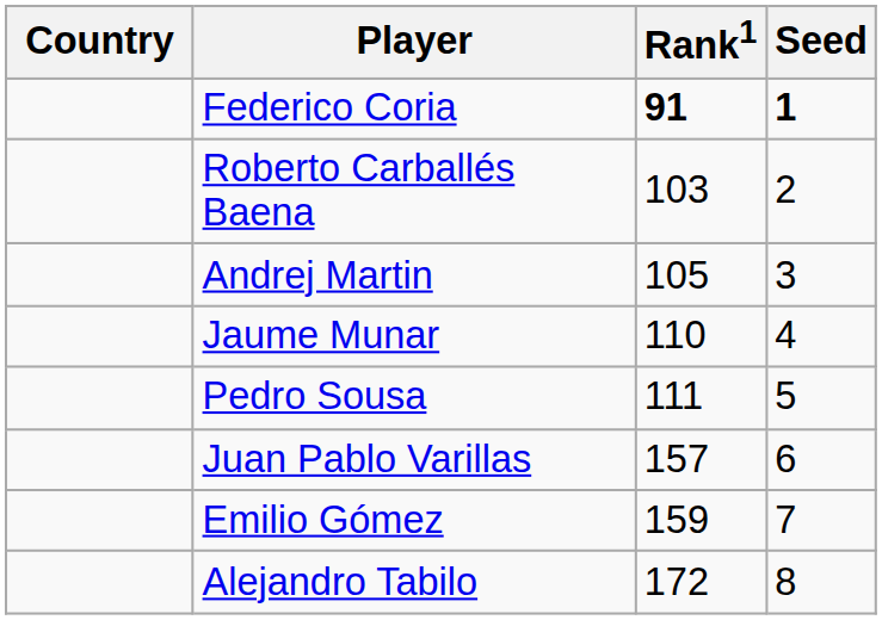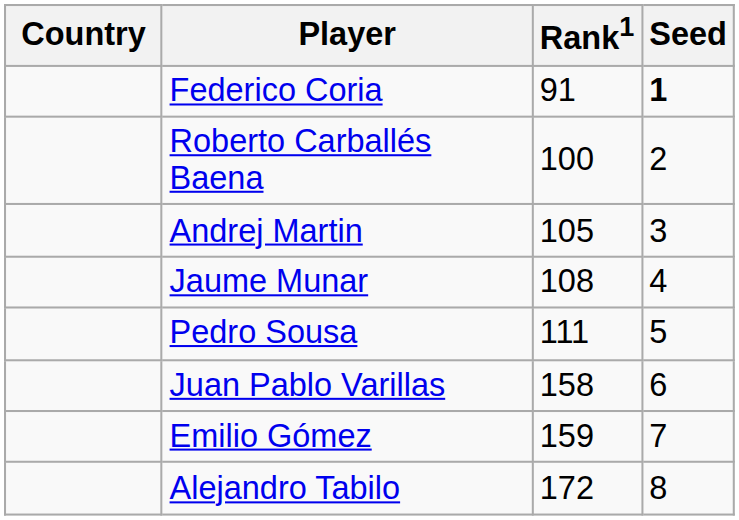 <table class="sortable wikitable">
 <tr>
 <th width="70">Country</th>
 <th width="175">Player</th>
 <th>Rank<sup>1</sup></th>
 <th>Seed</th>
 </tr>
 <tr>
 <td></td>
 <td><a href='#'>Federico Coria</a></td>
-<td><strong>91</strong></td>
+<td>91</td>
 <td><strong>1</strong></td>
 </tr>
 <tr>
 <td></td>
 <td><a href='#'>Roberto Carballés Baena</a></td>
-<td>103</td>
+<td>100</td>
 <td>2</td>
 </tr>
 <tr>
 <td></td>
 <td><a href='#'>Andrej Martin</a></td>
 <td>105</td>
 <td>3</td>
 </tr>
 <tr>
 <td></td>
 <td><a href='#'>Jaume Munar</a></td>
-<td>110</td>
+<td>108</td>
 <td>4</td>
 </tr>
 <tr>
 <td></td>
 <td><a href='#'>Pedro Sousa</a></td>
 <td>111</td>
 <td>5</td>
 </tr>
 <tr>
 <td></td>
 <td><a href='#'>Juan Pablo Varillas</a></td>
-<td>157</td>
+<td>158</td>
 <td>6</td>
 </tr>
 <tr>
 <td></td>
 <td><a href='#'>Emilio Gómez</a></td>
 <td>159</td>
 <td>7</td>
 </tr>
 <tr>
 <td></td>
 <td><a href='#'>Alejandro Tabilo</a></td>
 <td>172</td>
 <td>8</td>
 </tr>
 </table>
